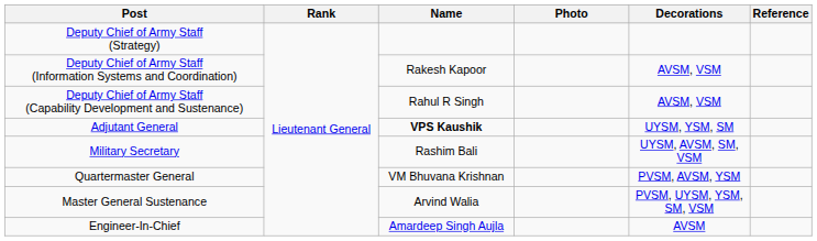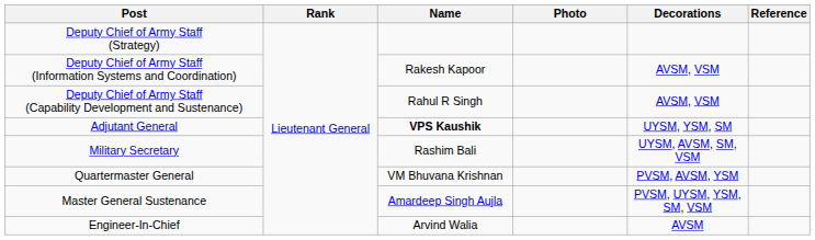 <table class="wikitable" style="text-align:center">
 <tr style="background:#cccccc">
 <th scope="col" style="width: 350px;">Post</th>
 <th scope="col" style="width: 150px;">Rank</th>
 <th scope="col" style="width: 180px;">Name</th>
 <th scope="col" style="width: 150px;">Photo</th>
 <th scope="col" style="width: 160px;">Decorations</th>
 <th scope="col" style="width: 5px;">Reference</th>
 </tr>
 <tr>
 <td><a href='#'>Deputy Chief of Army Staff</a><br>(Strategy)</td>
 <td rowspan="8"><a href='#'>Lieutenant General</a></td>
 <td></td>
 <td></td>
 <td></td>
 <td></td>
 </tr>
 <tr>
 <td><a href='#'>Deputy Chief of Army Staff</a><br>(Information Systems and Coordination)</td>
 <td>Rakesh Kapoor</td>
 <td></td>
 <td><a href='#'>AVSM</a>, <a href='#'>VSM</a></td>
 <td></td>
 </tr>
 <tr>
 <td><a href='#'>Deputy Chief of Army Staff</a><br>(Capability Development and Sustenance)</td>
 <td>Rahul R Singh</td>
 <td></td>
 <td><a href='#'>AVSM</a>, <a href='#'>VSM</a></td>
 <td></td>
 </tr>
 <tr>
 <td><a href='#'>Adjutant General</a></td>
 <td><strong>VPS Kaushik</strong></td>
 <td></td>
 <td><a href='#'>UYSM</a>, <a href='#'>YSM</a>, <a href='#'>SM</a></td>
 <td></td>
 </tr>
 <tr>
 <td><a href='#'>Military Secretary</a></td>
 <td>Rashim Bali</td>
 <td></td>
 <td><a href='#'>UYSM</a>, <a href='#'>AVSM</a>, <a href='#'>SM</a>, <a href='#'>VSM</a></td>
 <td></td>
 </tr>
 <tr>
 <td>Quartermaster General</td>
 <td>VM Bhuvana Krishnan</td>
 <td></td>
 <td><a href='#'>PVSM</a>, <a href='#'>AVSM</a>, <a href='#'>YSM</a></td>
 <td></td>
 </tr>
 <tr>
 <td>Master General Sustenance</td>
-<td>Arvind Walia</td>
+<td><a href='#'>Amardeep Singh Aujla</a></td>
 <td></td>
 <td><a href='#'>PVSM</a>, <a href='#'>UYSM</a>, <a href='#'>YSM</a>, <a href='#'>SM</a>, <a href='#'>VSM</a></td>
 <td></td>
 </tr>
 <tr>
 <td>Engineer-In-Chief</td>
-<td><a href='#'>Amardeep Singh Aujla</a></td>
+<td>Arvind Walia</td>
 <td></td>
 <td><a href='#'>AVSM</a></td>
 <td></td>
 </tr>
 </table>
